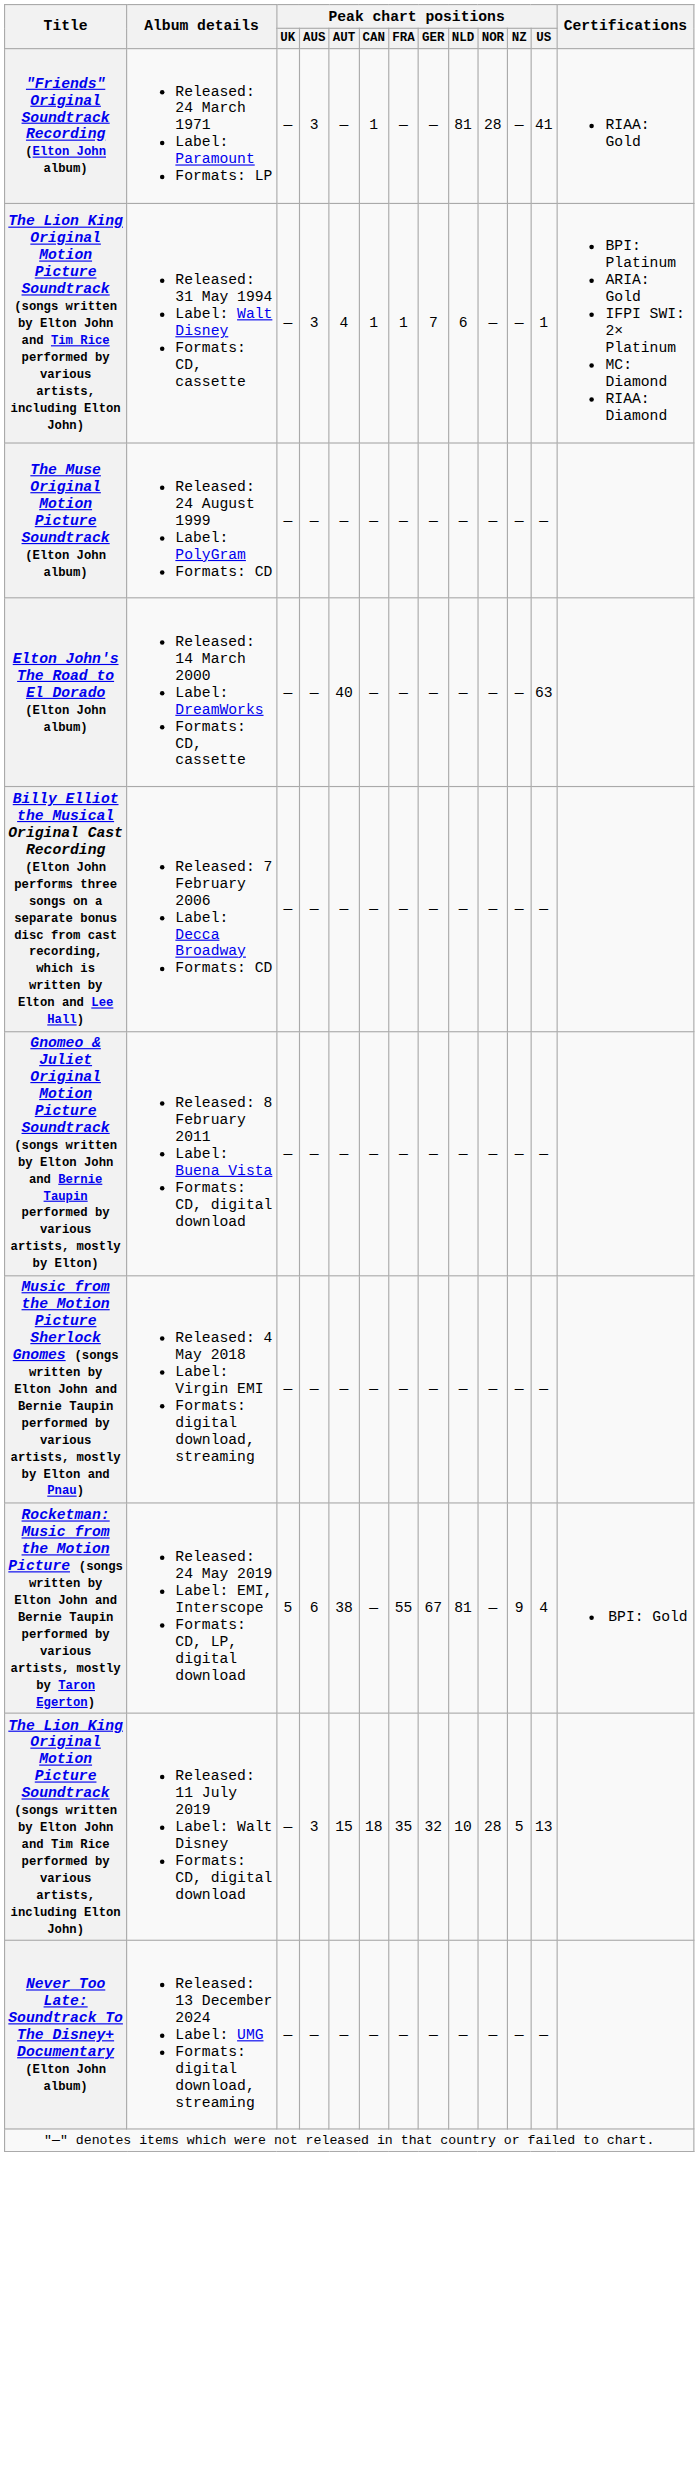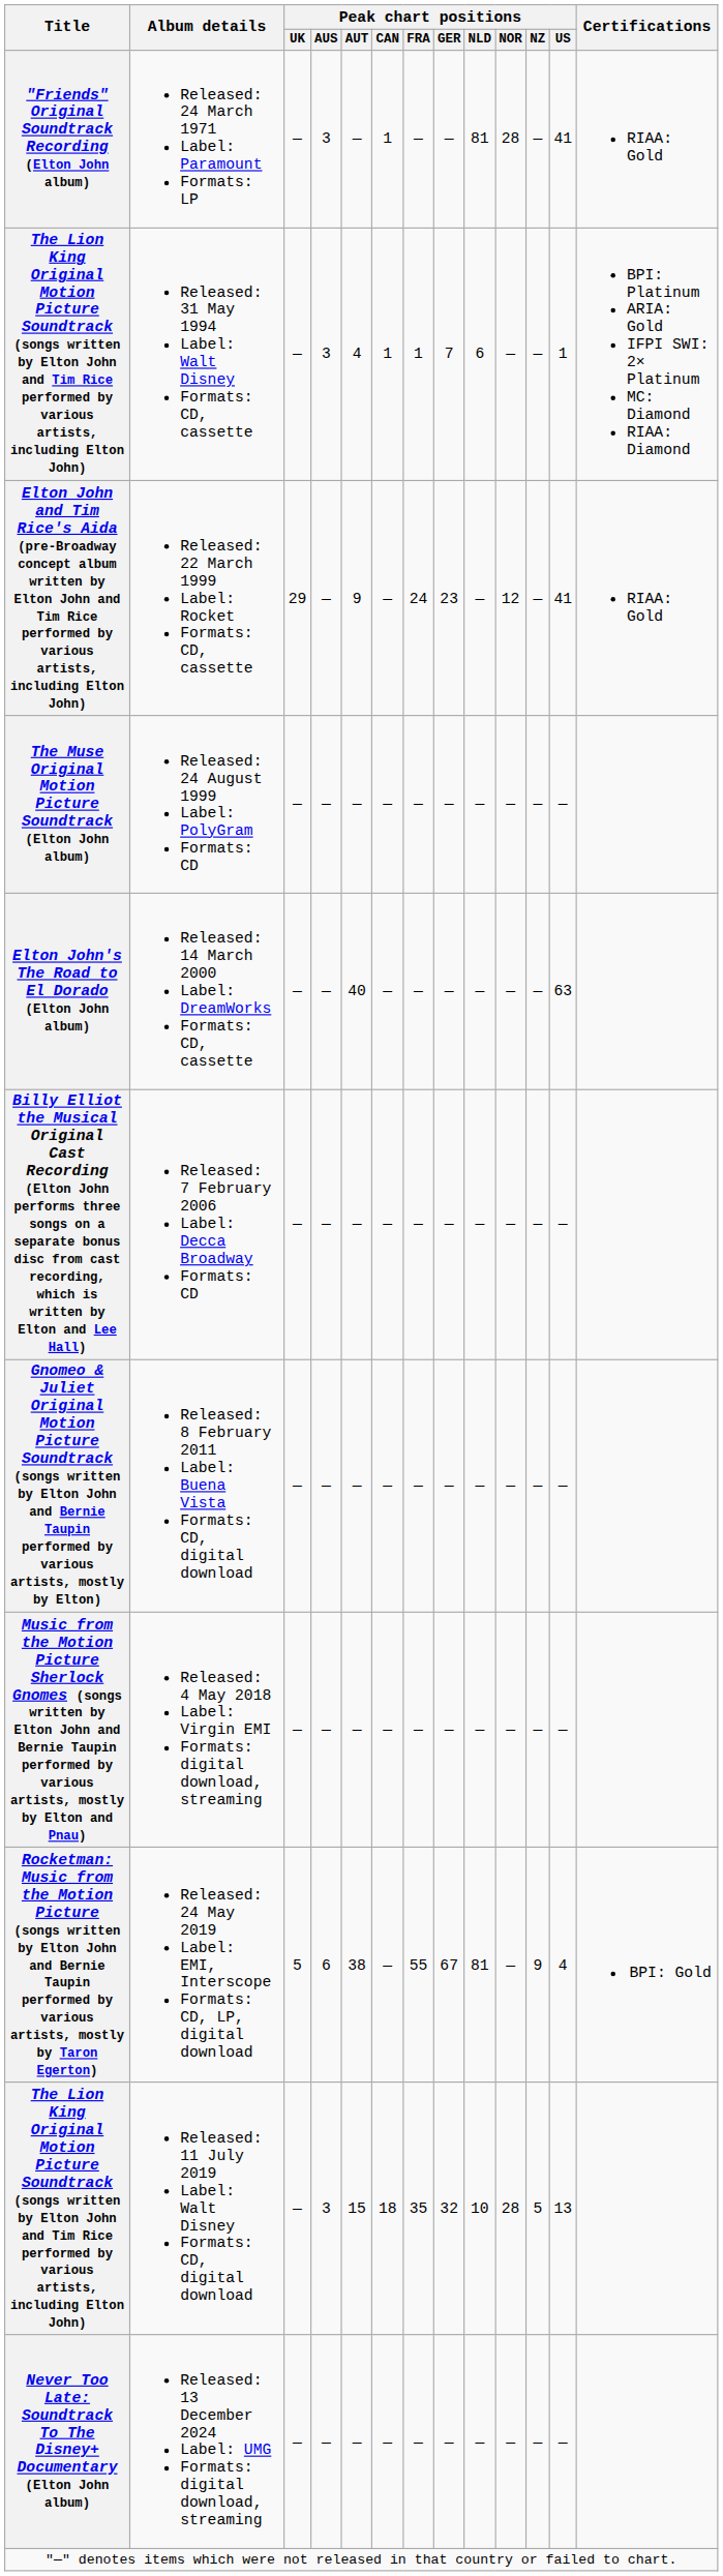 <table class="wikitable plainrowheaders" style="text-align:center;">
 <tr>
 <th scope="col" rowspan="2" style="width:22em;">Title</th>
 <th scope="col" rowspan="2" style="width:17em;">Album details</th>
 <th scope="col" colspan="10">Peak chart positions</th>
 <th scope="col" rowspan="2" style="width:14em;">Certifications</th>
 </tr>
 <tr>
 <th scope="col" style="width:3em;font-size:85%">UK<br></th>
 <th scope="col" style="width:3em;font-size:85%">AUS<br></th>
 <th scope="col" style="width:3em;font-size:85%">AUT<br></th>
 <th scope="col" style="width:3em;font-size:85%">CAN<br></th>
 <th scope="col" style="width:3em;font-size:85%">FRA<br></th>
 <th scope="col" style="width:3em;font-size:85%">GER<br></th>
 <th scope="col" style="width:3em;font-size:85%">NLD<br></th>
 <th scope="col" style="width:3em;font-size:85%">NOR<br></th>
 <th scope="col" style="width:3em;font-size:85%">NZ<br></th>
 <th scope="col" style="width:3em;font-size:85%">US<br></th>
 </tr>
 <tr>
 <th scope="row"><em><a href='#'>"Friends" Original Soundtrack Recording</a></em> <small>(<a href='#'>Elton John</a> album)</small></th>
 <td align="left"><br><ul><li>Released: 24 March 1971</li><li>Label: <a href='#'>Paramount</a></li><li>Formats: LP</li></ul></td>
 <td>—</td>
 <td>3</td>
 <td>—</td>
 <td>1</td>
 <td>—</td>
 <td>—</td>
 <td>81</td>
 <td>28</td>
 <td>—</td>
 <td>41</td>
 <td align="left"><br><ul><li>RIAA: Gold</li></ul></td>
 </tr>
 <tr>
 <th scope="row"><em><a href='#'>The Lion King Original Motion Picture Soundtrack</a></em> <small>(songs written by Elton John and <a href='#'>Tim Rice</a> performed by various artists, including Elton John)</small></th>
 <td align="left"><br><ul><li>Released: 31 May 1994</li><li>Label: <a href='#'>Walt Disney</a></li><li>Formats: CD, cassette</li></ul></td>
 <td>—</td>
 <td>3</td>
 <td>4</td>
 <td>1</td>
 <td>1</td>
 <td>7</td>
 <td>6</td>
 <td>—</td>
 <td>—</td>
 <td>1</td>
 <td align="left"><br><ul><li>BPI: Platinum</li><li>ARIA: Gold</li><li>IFPI SWI: 2× Platinum</li><li>MC: Diamond</li><li>RIAA: Diamond</li></ul></td>
+</tr>
+<tr>
+<th scope="row"><em><a href='#'>Elton John and Tim Rice's Aida</a></em> <small>(pre-Broadway concept album written by Elton John and Tim Rice performed by various artists, including Elton John)</small></th>
+<td align="left"><br><ul><li>Released: 22 March 1999</li><li>Label: Rocket</li><li>Formats: CD, cassette</li></ul></td>
+<td>29</td>
+<td>—</td>
+<td>9</td>
+<td>—</td>
+<td>24</td>
+<td>23</td>
+<td>—</td>
+<td>12</td>
+<td>—</td>
+<td>41</td>
+<td align="left"><br><ul><li>RIAA: Gold</li></ul></td>
 </tr>
 <tr>
 <th scope="row"><em><a href='#'>The Muse Original Motion Picture Soundtrack</a></em> <small>(Elton John album)</small></th>
 <td align="left"><br><ul><li>Released: 24 August 1999</li><li>Label: <a href='#'>PolyGram</a></li><li>Formats: CD</li></ul></td>
 <td>—</td>
 <td>—</td>
 <td>—</td>
 <td>—</td>
 <td>—</td>
 <td>—</td>
 <td>—</td>
 <td>—</td>
 <td>—</td>
 <td>—</td>
 <td></td>
 </tr>
 <tr>
 <th scope="row"><em><a href='#'>Elton John's The Road to El Dorado</a></em> <small>(Elton John album)</small></th>
 <td align="left"><br><ul><li>Released: 14 March 2000</li><li>Label: <a href='#'>DreamWorks</a></li><li>Formats: CD, cassette</li></ul></td>
 <td>—</td>
 <td>—</td>
 <td>40</td>
 <td>—</td>
 <td>—</td>
 <td>—</td>
 <td>—</td>
 <td>—</td>
 <td>—</td>
 <td>63</td>
 <td></td>
 </tr>
 <tr>
 <th scope="row"><em><a href='#'>Billy Elliot the Musical</a> Original Cast Recording</em> <small>(Elton John performs three songs on a separate bonus disc from cast recording, which is written by Elton and <a href='#'> Lee Hall</a>)</small></th>
 <td align="left"><br><ul><li>Released: 7 February 2006</li><li>Label: <a href='#'>Decca Broadway</a></li><li>Formats: CD</li></ul></td>
 <td>—</td>
 <td>—</td>
 <td>—</td>
 <td>—</td>
 <td>—</td>
 <td>—</td>
 <td>—</td>
 <td>—</td>
 <td>—</td>
 <td>—</td>
 <td></td>
 </tr>
 <tr>
 <th scope="row"><em><a href='#'>Gnomeo & Juliet Original Motion Picture Soundtrack</a></em> <small>(songs written by Elton John and <a href='#'>Bernie Taupin</a> performed by various artists, mostly by Elton)</small></th>
 <td align="left"><br><ul><li>Released: 8 February 2011</li><li>Label: <a href='#'>Buena Vista</a></li><li>Formats: CD, digital download</li></ul></td>
 <td>—</td>
 <td>—</td>
 <td>—</td>
 <td>—</td>
 <td>—</td>
 <td>—</td>
 <td>—</td>
 <td>—</td>
 <td>—</td>
 <td>—</td>
 <td></td>
 </tr>
 <tr>
 <th scope="row"><em><a href='#'>Music from the Motion Picture Sherlock Gnomes</a></em> <small>(songs written by Elton John and Bernie Taupin performed by various artists, mostly by Elton and <a href='#'>Pnau</a>)</small></th>
 <td align="left"><br><ul><li>Released: 4 May 2018</li><li>Label: Virgin EMI</li><li>Formats: digital download, streaming</li></ul></td>
 <td>—</td>
 <td>—</td>
 <td>—</td>
 <td>—</td>
 <td>—</td>
 <td>—</td>
 <td>—</td>
 <td>—</td>
 <td>—</td>
 <td>—</td>
 <td></td>
 </tr>
 <tr>
 <th scope="row"><em><a href='#'>Rocketman: Music from the Motion Picture</a></em> <small>(songs written by Elton John and Bernie Taupin performed by various artists, mostly by <a href='#'>Taron Egerton</a>)</small></th>
 <td align="left"><br><ul><li>Released: 24 May 2019</li><li>Label: EMI, Interscope</li><li>Formats: CD, LP, digital download</li></ul></td>
 <td>5</td>
 <td>6</td>
 <td>38</td>
 <td>—</td>
 <td>55</td>
 <td>67</td>
 <td>81</td>
 <td>—</td>
 <td>9</td>
 <td>4</td>
 <td><br><ul><li>BPI: Gold</li></ul></td>
 </tr>
 <tr>
 <th scope="row"><em><a href='#'>The Lion King Original Motion Picture Soundtrack</a></em> <small>(songs written by Elton John and Tim Rice performed by various artists, including Elton John)</small></th>
 <td align="left"><br><ul><li>Released: 11 July 2019</li><li>Label: Walt Disney</li><li>Formats: CD, digital download</li></ul></td>
 <td>—</td>
 <td>3</td>
 <td>15</td>
 <td>18</td>
 <td>35</td>
 <td>32</td>
 <td>10</td>
 <td>28</td>
 <td>5</td>
 <td>13</td>
 <td></td>
 </tr>
 <tr>
 <th scope="row"><em><a href='#'>Never Too Late: Soundtrack To The Disney+ Documentary</a></em> <small>(Elton John album)</small></th>
 <td align="left"><br><ul><li>Released: 13 December 2024</li><li>Label: <a href='#'>UMG</a></li><li>Formats: digital download, streaming</li></ul></td>
 <td>—</td>
 <td>—</td>
 <td>—</td>
 <td>—</td>
 <td>—</td>
 <td>—</td>
 <td>—</td>
 <td>—</td>
 <td>—</td>
 <td>—</td>
 <td></td>
 </tr>
 <tr>
 <td colspan="13" align="center" style="font-size:90%;">"—" denotes items which were not released in that country or failed to chart.</td>
 </tr>
 </table>
